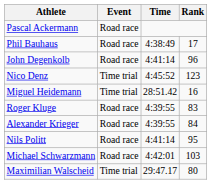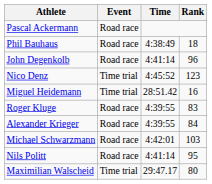 <table class="wikitable" style="font-size:90%">
 <tr>
 <th>Athlete</th>
 <th>Event</th>
 <th>Time</th>
 <th>Rank</th>
 </tr>
 <tr align=center>
 <td align=left><a href='#'>Pascal Ackermann</a></td>
 <td align=left>Road race</td>
 <td colspan=2></td>
 </tr>
 <tr align=center>
 <td align=left><a href='#'>Phil Bauhaus</a></td>
 <td align=left>Road race</td>
 <td>4:38:49</td>
-<td>17</td>
+<td>18</td>
 </tr>
 <tr align=center>
 <td align=left><a href='#'>John Degenkolb</a></td>
 <td align=left>Road race</td>
 <td>4:41:14</td>
 <td>96</td>
 </tr>
 <tr align=center>
 <td align=left><a href='#'>Nico Denz</a></td>
 <td align=left>Time trial</td>
 <td>4:45:52</td>
 <td>123</td>
 </tr>
 <tr align=center>
 <td align=left><a href='#'>Miguel Heidemann</a></td>
 <td align=left>Time trial</td>
 <td>28:51.42</td>
 <td>16</td>
 </tr>
 <tr align=center>
 <td align=left><a href='#'>Roger Kluge</a></td>
 <td align=left>Road race</td>
 <td>4:39:55</td>
 <td>83</td>
 </tr>
 <tr align=center>
 <td align=left><a href='#'>Alexander Krieger</a></td>
 <td align=left>Road race</td>
 <td>4:39:55</td>
 <td>84</td>
 </tr>
 <tr align=center>
+<td align=left><a href='#'>Michael Schwarzmann</a></td>
+<td align=left>Road race</td>
+<td>4:42:01</td>
+<td>103</td>
+</tr>
+<tr align=center>
 <td align=left><a href='#'>Nils Politt</a></td>
 <td align=left>Road race</td>
 <td>4:41:14</td>
 <td>95</td>
-</tr>
-<tr align=center>
-<td align=left><a href='#'>Michael Schwarzmann</a></td>
-<td align=left>Road race</td>
-<td>4:42:01</td>
-<td>103</td>
 </tr>
 <tr align=center>
 <td align=left><a href='#'>Maximilian Walscheid</a></td>
 <td align=left>Time trial</td>
 <td>29:47.17</td>
 <td>80</td>
 </tr>
 </table>
